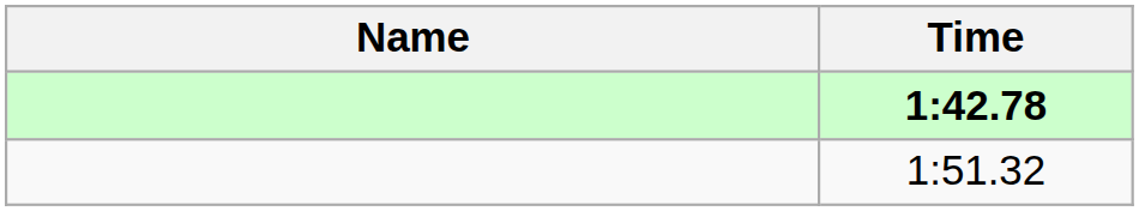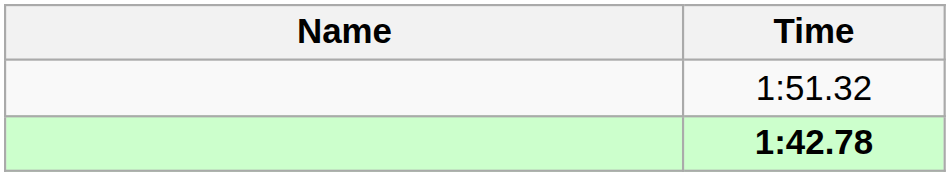 <table class="wikitable" style="text-align:center;">
 <tr>
 <th style="width:19em">Name</th>
 <th style="width:7em">Time</th>
 </tr>
+<tr>
+<td align=left></td>
+<td>1:51.32</td>
+</tr>
 <tr bgcolor=ccffcc>
 <td align=left><strong></strong></td>
 <td><strong>1:42.78</strong></td>
 </tr>
-<tr>
-<td align=left></td>
-<td>1:51.32</td>
-</tr>
 </table>
